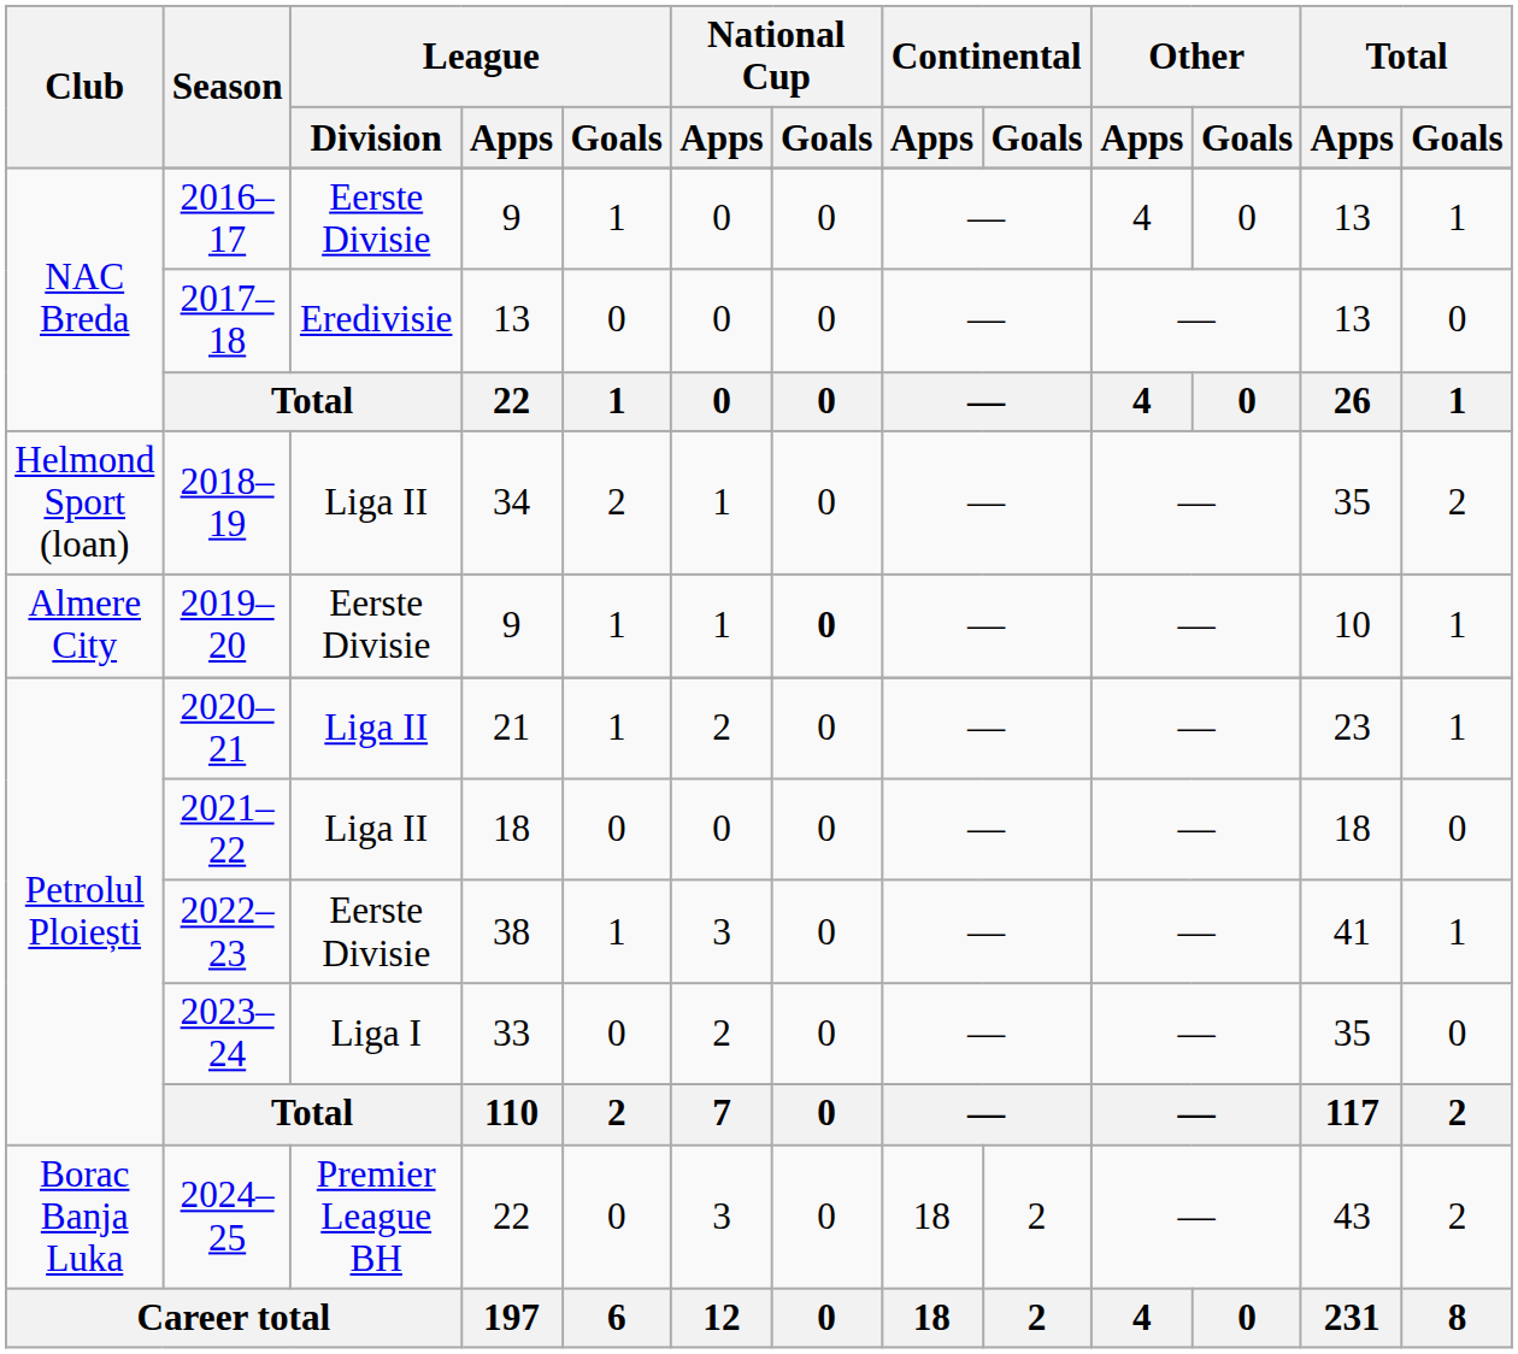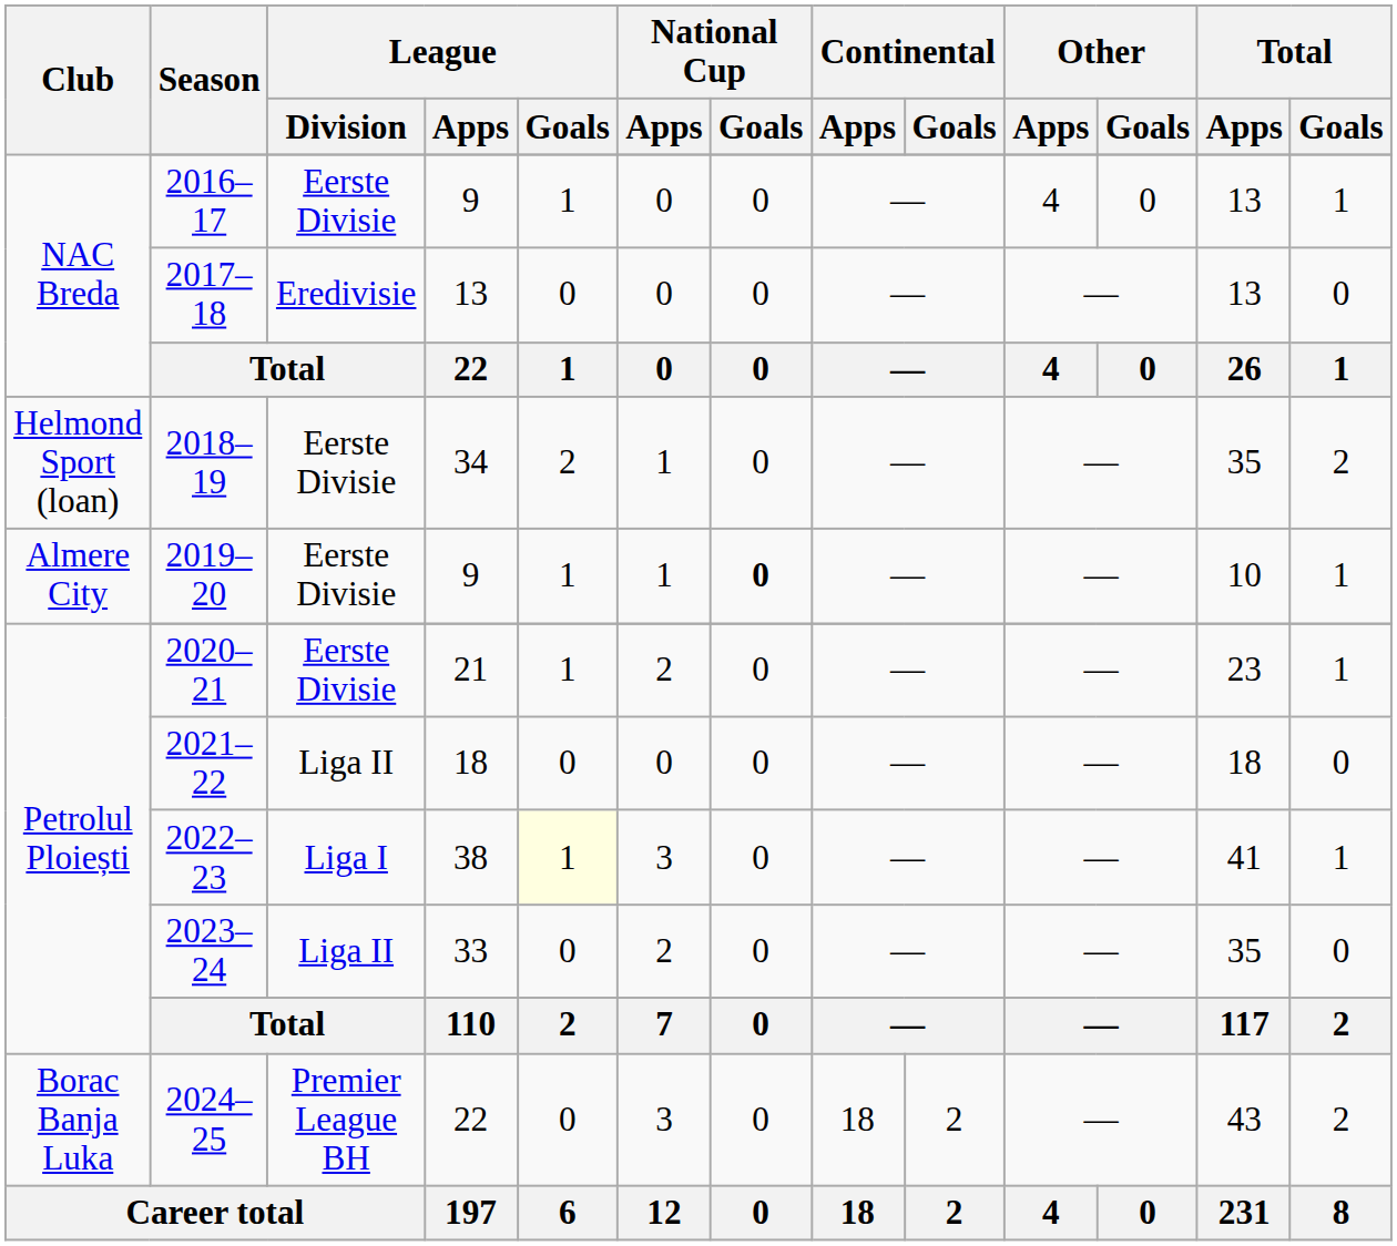 <table class="wikitable" style="text-align:center">
 <tr>
 <th rowspan="2">Club</th>
 <th rowspan="2">Season</th>
 <th colspan="3">League</th>
 <th colspan="2">National Cup</th>
 <th colspan="2">Continental</th>
 <th colspan="2">Other</th>
 <th colspan="3">Total</th>
 </tr>
 <tr>
 <th>Division</th>
 <th>Apps</th>
 <th>Goals</th>
 <th>Apps</th>
 <th>Goals</th>
 <th>Apps</th>
 <th>Goals</th>
 <th>Apps</th>
 <th>Goals</th>
 <th>Apps</th>
 <th>Goals</th>
 </tr>
 <tr>
 <td rowspan="4"><a href='#'>NAC Breda</a></td>
 </tr>
 <tr>
 <td><a href='#'>2016–17</a></td>
 <td><a href='#'>Eerste Divisie</a></td>
 <td>9</td>
 <td>1</td>
 <td>0</td>
 <td>0</td>
 <td colspan="2">—</td>
 <td>4</td>
 <td>0</td>
 <td>13</td>
 <td>1</td>
 </tr>
 <tr>
 <td><a href='#'>2017–18</a></td>
 <td><a href='#'>Eredivisie</a></td>
 <td>13</td>
 <td>0</td>
 <td>0</td>
 <td>0</td>
 <td colspan="2">—</td>
 <td colspan="2">—</td>
 <td>13</td>
 <td>0</td>
 </tr>
 <tr>
 <th colspan="2">Total</th>
 <th>22</th>
 <th>1</th>
 <th>0</th>
 <th>0</th>
 <th colspan="2">—</th>
 <th>4</th>
 <th>0</th>
 <th>26</th>
 <th>1</th>
 </tr>
 <tr>
 <td><a href='#'>Helmond Sport</a> (loan)</td>
 <td><a href='#'>2018–19</a></td>
-<td>Liga II</td>
+<td>Eerste Divisie</td>
 <td>34</td>
 <td>2</td>
 <td>1</td>
 <td>0</td>
 <td colspan="2">—</td>
 <td colspan="2">—</td>
 <td>35</td>
 <td>2</td>
 </tr>
 <tr>
 <td><a href='#'>Almere City</a></td>
 <td><a href='#'>2019–20</a></td>
 <td>Eerste Divisie</td>
 <td>9</td>
 <td>1</td>
 <td>1</td>
 <td><strong>0</strong></td>
 <td colspan="2">—</td>
 <td colspan="2">—</td>
 <td>10</td>
 <td>1</td>
 </tr>
 <tr>
 <td rowspan="6"><a href='#'>Petrolul Ploiești</a></td>
 </tr>
 <tr>
 <td><a href='#'>2020–21</a></td>
-<td><a href='#'>Liga II</a></td>
+<td><a href='#'>Eerste Divisie</a></td>
 <td>21</td>
 <td>1</td>
 <td>2</td>
 <td>0</td>
 <td colspan="2">—</td>
 <td colspan="2">—</td>
 <td>23</td>
 <td>1</td>
 </tr>
 <tr>
 <td><a href='#'>2021–22</a></td>
 <td>Liga II</td>
 <td>18</td>
 <td>0</td>
 <td>0</td>
 <td>0</td>
 <td colspan="2">—</td>
 <td colspan="2">—</td>
 <td>18</td>
 <td>0</td>
 </tr>
 <tr>
 <td><a href='#'>2022–23</a></td>
-<td>Eerste Divisie</td>
+<td><a href='#'>Liga I</a></td>
 <td>38</td>
-<td>1</td>
+<td style="background: lightyellow;">1</td>
 <td>3</td>
 <td>0</td>
 <td colspan="2">—</td>
 <td colspan="2">—</td>
 <td>41</td>
 <td>1</td>
 </tr>
 <tr>
 <td><a href='#'>2023–24</a></td>
-<td>Liga I</td>
+<td><a href='#'>Liga II</a></td>
 <td>33</td>
 <td>0</td>
 <td>2</td>
 <td>0</td>
 <td colspan="2">—</td>
 <td colspan="2">—</td>
 <td>35</td>
 <td>0</td>
 </tr>
 <tr>
 <th colspan="2">Total</th>
 <th>110</th>
 <th>2</th>
 <th>7</th>
 <th>0</th>
 <th colspan="2">—</th>
 <th colspan="2">—</th>
 <th>117</th>
 <th>2</th>
 </tr>
 <tr>
 <td rowspan="1"><a href='#'>Borac Banja Luka</a></td>
 <td><a href='#'>2024–25</a></td>
 <td><a href='#'>Premier League BH</a></td>
 <td>22</td>
 <td>0</td>
 <td>3</td>
 <td>0</td>
 <td>18</td>
 <td>2</td>
 <td colspan="2">—</td>
 <td>43</td>
 <td>2</td>
 </tr>
 <tr>
 <th colspan="3">Career total</th>
 <th>197</th>
 <th>6</th>
 <th>12</th>
 <th>0</th>
 <th>18</th>
 <th>2</th>
 <th>4</th>
 <th>0</th>
 <th>231</th>
 <th>8</th>
 </tr>
 </table>
